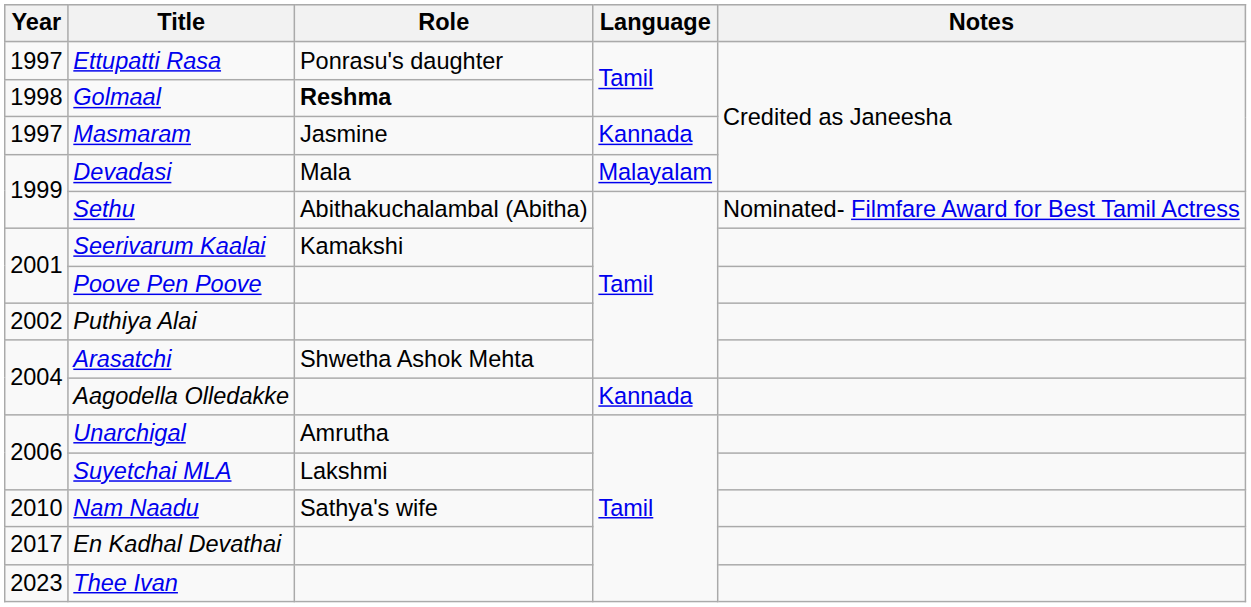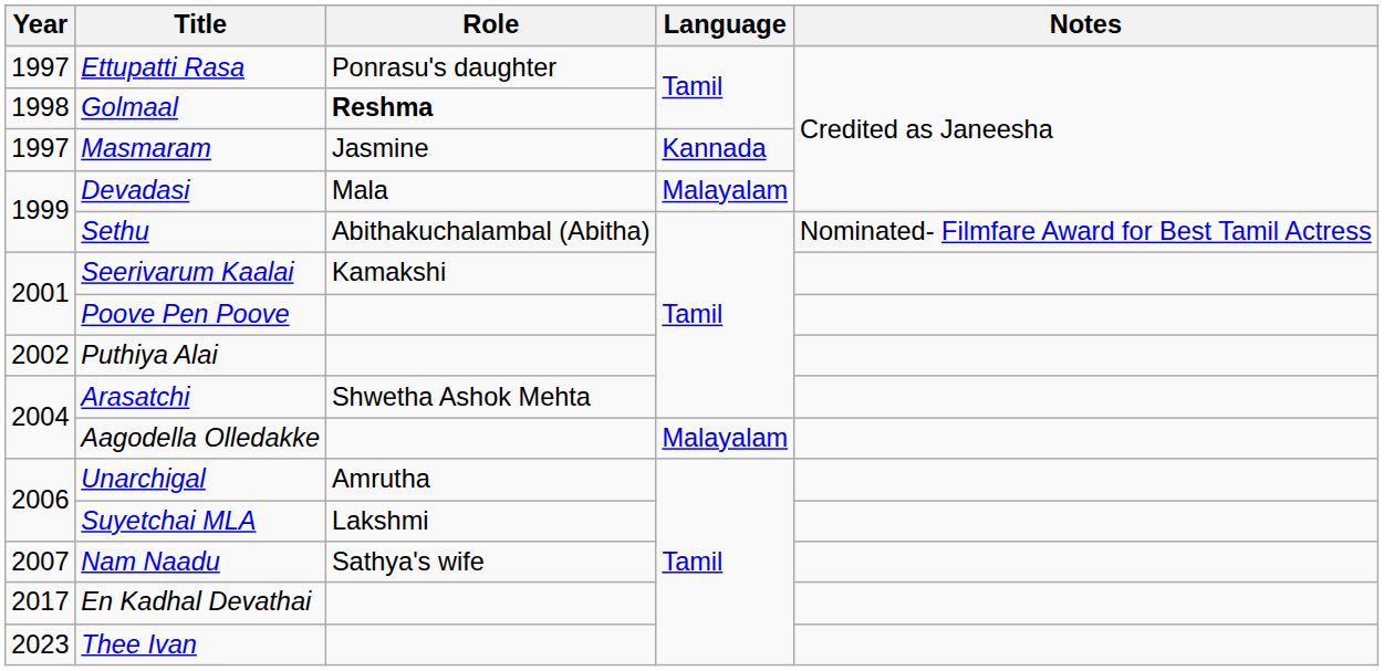 <table class="wikitable">
 <tr style="background:#ccc; text-align:center;">
 <th>Year</th>
 <th>Title</th>
 <th>Role</th>
 <th>Language</th>
 <th>Notes</th>
 </tr>
 <tr>
 <td>1997</td>
 <td><em><a href='#'>Ettupatti Rasa</a></em></td>
 <td>Ponrasu's daughter</td>
 <td rowspan="2"><a href='#'>Tamil</a></td>
 <td rowspan="4">Credited as Janeesha</td>
 </tr>
 <tr>
 <td>1998</td>
 <td><em><a href='#'>Golmaal</a></em></td>
 <td><strong>Reshma</strong></td>
 </tr>
 <tr>
 <td>1997</td>
 <td><em><a href='#'>Masmaram</a></em></td>
 <td>Jasmine</td>
 <td><a href='#'>Kannada</a></td>
 </tr>
 <tr>
 <td rowspan="2">1999</td>
 <td><em><a href='#'>Devadasi</a></em></td>
 <td>Mala</td>
 <td><a href='#'>Malayalam</a></td>
 </tr>
 <tr>
 <td><em><a href='#'>Sethu</a></em></td>
 <td>Abithakuchalambal (Abitha)</td>
 <td rowspan="5"><a href='#'>Tamil</a></td>
 <td>Nominated- <a href='#'>Filmfare Award for Best Tamil Actress</a></td>
 </tr>
 <tr>
 <td rowspan="2">2001</td>
 <td><em><a href='#'>Seerivarum Kaalai</a></em></td>
 <td>Kamakshi</td>
 <td></td>
 </tr>
 <tr>
 <td><em><a href='#'>Poove Pen Poove</a></em></td>
 <td></td>
 <td></td>
 </tr>
 <tr>
 <td>2002</td>
 <td><em>Puthiya Alai</em></td>
 <td></td>
 <td></td>
 </tr>
 <tr>
 <td rowspan="2">2004</td>
 <td><em><a href='#'>Arasatchi</a></em></td>
 <td>Shwetha Ashok Mehta</td>
 <td></td>
 </tr>
 <tr>
 <td><em>Aagodella Olledakke</em></td>
 <td></td>
-<td><a href='#'>Kannada</a></td>
+<td><a href='#'>Malayalam</a></td>
 <td></td>
 </tr>
 <tr>
 <td rowspan="2">2006</td>
 <td><em><a href='#'>Unarchigal</a></em></td>
 <td>Amrutha</td>
 <td rowspan="5"><a href='#'>Tamil</a></td>
 <td></td>
 </tr>
 <tr>
 <td><em><a href='#'>Suyetchai MLA</a></em></td>
 <td>Lakshmi</td>
 <td></td>
 </tr>
 <tr>
-<td>2010</td>
+<td>2007</td>
 <td><em><a href='#'>Nam Naadu</a></em></td>
 <td>Sathya's wife</td>
 <td></td>
 </tr>
 <tr>
 <td>2017</td>
 <td><em>En Kadhal Devathai</em></td>
 <td></td>
 <td></td>
 </tr>
 <tr>
 <td>2023</td>
 <td><em><a href='#'>Thee Ivan</a></em></td>
 <td></td>
 <td></td>
 </tr>
 </table>
